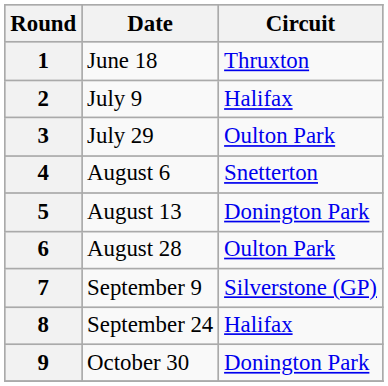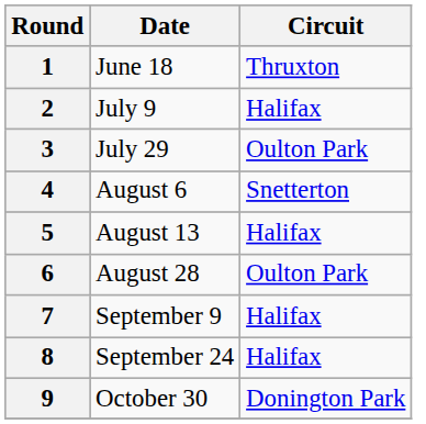 <table class="wikitable" style="font-size: 85%;">
 <tr>
 <th>Round</th>
 <th>Date</th>
 <th>Circuit</th>
 </tr>
 <tr>
 <th>1</th>
 <td>June 18</td>
 <td> <a href='#'>Thruxton</a></td>
 </tr>
 <tr>
 <th>2</th>
 <td>July 9</td>
 <td> <a href='#'>Halifax</a></td>
 </tr>
 <tr>
 <th>3</th>
 <td>July 29</td>
 <td> <a href='#'>Oulton Park</a></td>
 </tr>
 <tr>
 <th>4</th>
 <td>August 6</td>
 <td> <a href='#'>Snetterton</a></td>
 </tr>
 <tr>
 <th>5</th>
 <td>August 13</td>
-<td> <a href='#'>Donington Park</a></td>
+<td> <a href='#'>Halifax</a></td>
 </tr>
 <tr>
 <th>6</th>
 <td>August 28</td>
 <td> <a href='#'>Oulton Park</a></td>
 </tr>
 <tr>
 <th>7</th>
 <td>September 9</td>
-<td> <a href='#'>Silverstone (GP)</a></td>
+<td> <a href='#'>Halifax</a></td>
 </tr>
 <tr>
 <th>8</th>
 <td>September 24</td>
 <td> <a href='#'>Halifax</a></td>
 </tr>
 <tr>
 <th>9</th>
 <td>October 30</td>
 <td> <a href='#'>Donington Park</a></td>
 </tr>
 <tr>
 </tr>
 </table>
